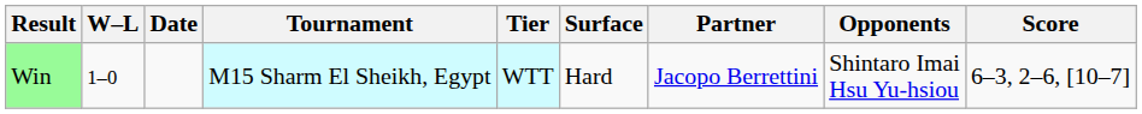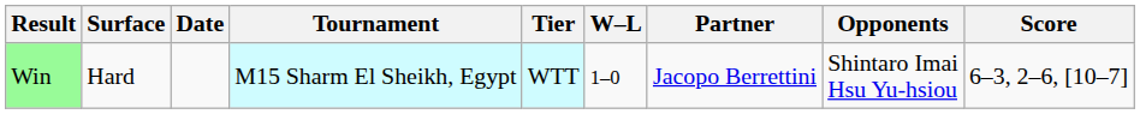 <table class="wikitable">
 <tr>
 <th>Result</th>
-<th class="unsortable">W–L</th>
+<th>Surface</th>
 <th>Date</th>
 <th>Tournament</th>
 <th>Tier</th>
-<th>Surface</th>
+<th class="unsortable">W–L</th>
 <th>Partner</th>
 <th>Opponents</th>
 <th class="unsortable">Score</th>
 </tr>
 <tr>
 <td bgcolor=98fb98>Win</td>
-<td><small>1–0</small></td>
+<td>Hard</td>
 <td></td>
 <td style="background:#cffcff;">M15 Sharm El Sheikh, Egypt</td>
 <td style="background:#cffcff;">WTT</td>
-<td>Hard</td>
+<td><small>1–0</small></td>
 <td> <a href='#'>Jacopo Berrettini</a></td>
 <td> Shintaro Imai<br> <a href='#'>Hsu Yu-hsiou</a></td>
 <td>6–3, 2–6, [10–7]</td>
 </tr>
 </table>
